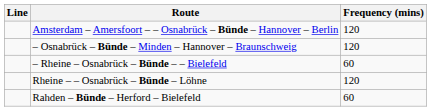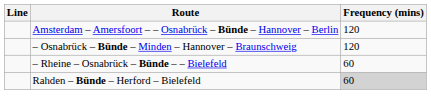 <table class="wikitable">
 <tr>
 <th>Line</th>
 <th>Route</th>
 <th>Frequency (mins)</th>
 </tr>
 <tr>
 <td></td>
 <td><a href='#'>Amsterdam</a> – <a href='#'>Amersfoort</a> –  – <a href='#'>Osnabrück</a> – <strong>Bünde</strong> – <a href='#'>Hannover</a> – <a href='#'>Berlin</a></td>
 <td>120</td>
 </tr>
 <tr>
 <td></td>
 <td> – Osnabrück – <strong>Bünde</strong> – <a href='#'>Minden</a> – Hannover – <a href='#'>Braunschweig</a></td>
 <td>120</td>
 </tr>
 <tr>
 <td></td>
 <td> – Rheine – Osnabrück – <strong>Bünde</strong> –  – <a href='#'>Bielefeld</a></td>
 <td>60</td>
 </tr>
 <tr>
 <td></td>
-<td>Rheine –  – Osnabrück – <strong>Bünde</strong> – Löhne</td>
-<td>120</td>
-</tr>
-<tr>
-<td></td>
 <td>Rahden – <strong>Bünde</strong> – Herford – Bielefeld</td>
-<td>60</td>
+<td style="background: lightgrey;">60</td>
 </tr>
 </table>
